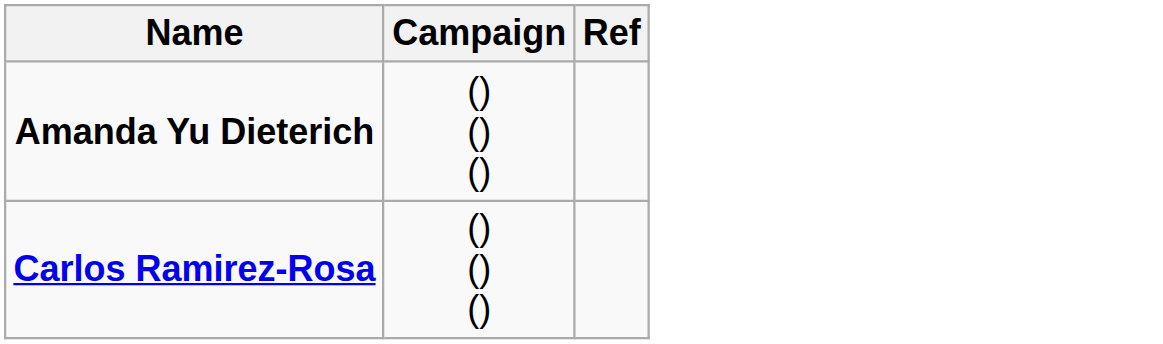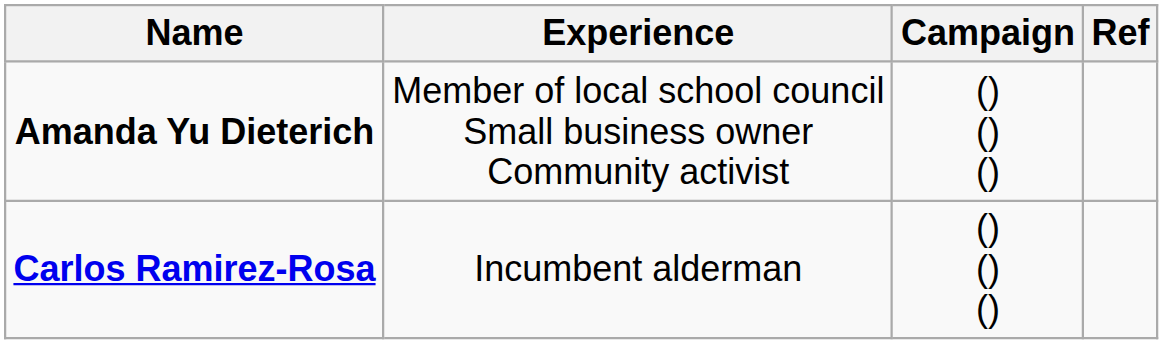 <table class="wikitable" style="text-align:center">
 <tr>
 <th>Name</th>
+<th>Experience</th>
 <th>Campaign</th>
 <th>Ref</th>
 </tr>
 <tr>
 <td><strong>Amanda Yu Dieterich</strong></td>
+<td>Member of local school council<br>Small business owner<br>Community activist</td>
 <td>()<br>()<br>()</td>
 <td></td>
 </tr>
 <tr>
 <td><strong><a href='#'>Carlos Ramirez-Rosa</a></strong></td>
+<td>Incumbent alderman</td>
 <td>()<br>()<br>()</td>
 <td></td>
 </tr>
 </table>
